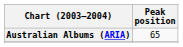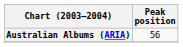 <table class="wikitable sortable plainrowheaders" style="text-align:center">
 <tr>
 <th scope="col">Chart (2003–2004)</th>
 <th scope="col">Peak<br>position</th>
 </tr>
 <tr>
 <th scope="row">Australian Albums (<a href='#'>ARIA</a>)</th>
-<td>65</td>
+<td>56</td>
 </tr>
 <tr>
 </tr>
 <tr>
 </tr>
 <tr>
 </tr>
 <tr>
 </tr>
 <tr>
 </tr>
 <tr>
 </tr>
 <tr>
 </tr>
 <tr>
 </tr>
 <tr>
 </tr>
 <tr>
 </tr>
 <tr>
 </tr>
 <tr>
 </tr>
 <tr>
 </tr>
 <tr>
 </tr>
 <tr>
 </tr>
 <tr>
 </tr>
 </table>
